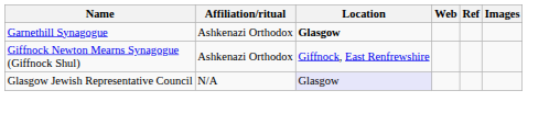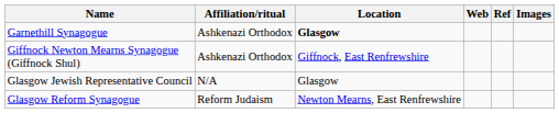 <table class="wikitable sortable">
 <tr>
 <th>Name</th>
 <th>Affiliation/ritual</th>
 <th>Location</th>
 <th>Web</th>
 <th>Ref</th>
 <th>Images</th>
 </tr>
 <tr>
 <td><a href='#'>Garnethill Synagogue</a></td>
 <td>Ashkenazi Orthodox</td>
 <td><strong>Glasgow</strong></td>
 <td></td>
 <td></td>
 <td></td>
 </tr>
 <tr>
 <td><a href='#'>Giffnock Newton Mearns Synagogue</a><br> (Giffnock Shul)</td>
 <td>Ashkenazi Orthodox</td>
 <td><a href='#'>Giffnock</a>, <a href='#'>East Renfrewshire</a></td>
 <td></td>
 <td></td>
 <td></td>
 </tr>
 <tr>
 <td>Glasgow Jewish Representative Council</td>
 <td>N/A</td>
-<td style="background: lavender;">Glasgow</td>
+<td>Glasgow</td>
+<td></td>
+<td></td>
+<td></td>
+</tr>
+<tr>
+<td><a href='#'>Glasgow Reform Synagogue</a></td>
+<td>Reform Judaism</td>
+<td><a href='#'>Newton Mearns</a>, East Renfrewshire</td>
 <td></td>
 <td></td>
 <td></td>
 </tr>
 </table>
